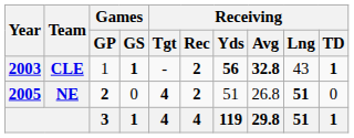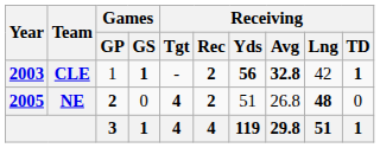 <table class="wikitable" style="text-align:center">
 <tr>
 <th rowspan="2">Year</th>
 <th rowspan="2">Team</th>
 <th colspan="2">Games</th>
 <th colspan="6">Receiving</th>
 </tr>
 <tr>
 <th>GP</th>
 <th>GS</th>
 <th>Tgt</th>
 <th>Rec</th>
 <th>Yds</th>
 <th>Avg</th>
 <th>Lng</th>
 <th>TD</th>
 </tr>
 <tr>
 <th><a href='#'>2003</a></th>
 <th><a href='#'>CLE</a></th>
 <td>1</td>
 <td><strong>1</strong></td>
 <td>-</td>
 <td><strong>2</strong></td>
 <td><strong>56</strong></td>
 <td><strong>32.8</strong></td>
-<td>43</td>
+<td>42</td>
 <td><strong>1</strong></td>
 </tr>
 <tr>
 <th><a href='#'>2005</a></th>
 <th><a href='#'>NE</a></th>
 <td><strong>2</strong></td>
 <td>0</td>
 <td><strong>4</strong></td>
 <td><strong>2</strong></td>
 <td>51</td>
 <td>26.8</td>
-<td><strong>51</strong></td>
+<td><strong>48</strong></td>
 <td>0</td>
 </tr>
 <tr>
 <th colspan="2"></th>
 <th>3</th>
 <th>1</th>
 <th>4</th>
 <th>4</th>
 <th>119</th>
 <th>29.8</th>
 <th>51</th>
 <th>1</th>
 </tr>
 </table>
